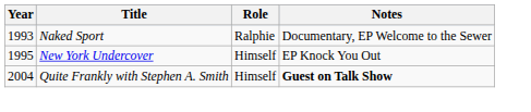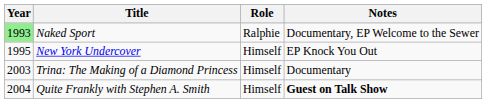 <table class="wikitable">
 <tr style="background:#b0c4de; text-align:center;">
 <th>Year</th>
 <th>Title</th>
 <th>Role</th>
 <th>Notes</th>
 </tr>
 <tr>
-<td>1993</td>
+<td style="background: lightgreen;">1993</td>
 <td><em>Naked Sport</em></td>
 <td>Ralphie</td>
 <td>Documentary, EP Welcome to the Sewer</td>
 </tr>
 <tr>
 <td>1995</td>
 <td><em><a href='#'>New York Undercover</a></em></td>
 <td>Himself</td>
 <td>EP Knock You Out</td>
 </tr>
 <tr>
+<td>2003</td>
+<td><em>Trina: The Making of a Diamond Princess</em></td>
+<td>Himself</td>
+<td>Documentary</td>
+</tr>
+<tr>
 <td>2004</td>
 <td><em>Quite Frankly with Stephen A. Smith</em></td>
 <td>Himself</td>
 <td><strong>Guest on Talk Show</strong></td>
 </tr>
 </table>
